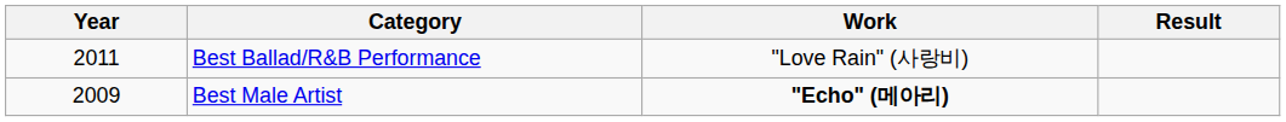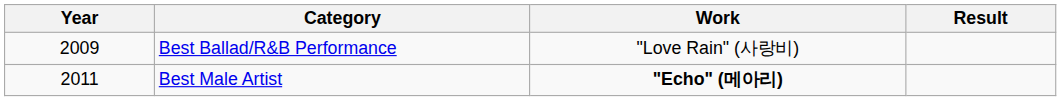 <table | width="75%" class="wikitable sortable">
 <tr>
 <th width="10%">Year</th>
 <th width="25%">Category</th>
 <th width="25%">Work</th>
 <th width="10%">Result</th>
 </tr>
 <tr>
-<td align="center">2011</td>
+<td align="center">2009</td>
 <td><a href='#'>Best Ballad/R&B Performance</a></td>
 <td align="center">"Love Rain" (사랑비)</td>
 <td></td>
 </tr>
 <tr>
-<td align="center">2009</td>
+<td align="center">2011</td>
 <td><a href='#'>Best Male Artist</a></td>
 <td align="center"><strong>"Echo" (메아리)</strong></td>
 <td></td>
 </tr>
 </table>
